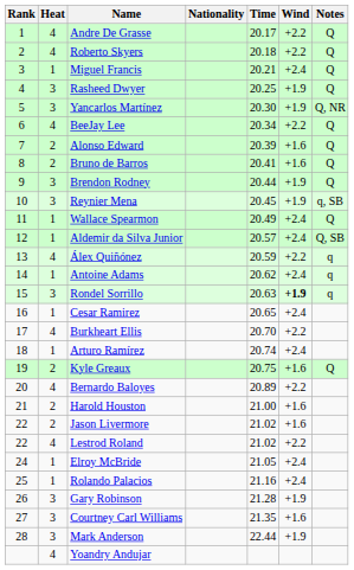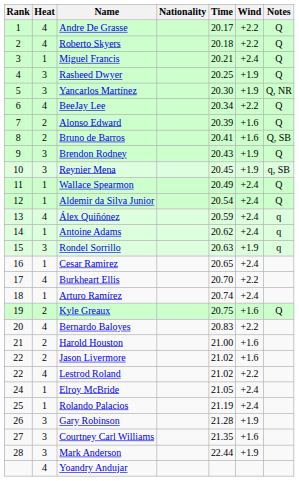 <table class="wikitable sortable" style="text-align:center">
 <tr>
 <th>Rank</th>
 <th>Heat</th>
 <th>Name</th>
 <th>Nationality</th>
 <th>Time</th>
 <th>Wind</th>
 <th>Notes</th>
 </tr>
 <tr bgcolor=ccffcc>
 <td>1</td>
 <td>4</td>
 <td align=left><a href='#'>Andre De Grasse</a></td>
 <td align=left></td>
 <td>20.17</td>
 <td>+2.2</td>
 <td>Q</td>
 </tr>
 <tr bgcolor=ccffcc>
 <td>2</td>
 <td>4</td>
 <td align=left><a href='#'>Roberto Skyers</a></td>
 <td align=left></td>
 <td>20.18</td>
 <td>+2.2</td>
 <td>Q</td>
 </tr>
 <tr bgcolor=ccffcc>
 <td>3</td>
 <td>1</td>
 <td align=left><a href='#'>Miguel Francis</a></td>
 <td align=left></td>
 <td>20.21</td>
 <td>+2.4</td>
 <td>Q</td>
 </tr>
 <tr bgcolor=ccffcc>
 <td>4</td>
 <td>3</td>
 <td align=left><a href='#'>Rasheed Dwyer</a></td>
 <td align=left></td>
 <td>20.25</td>
 <td>+1.9</td>
 <td>Q</td>
 </tr>
 <tr bgcolor=ccffcc>
 <td>5</td>
 <td>3</td>
 <td align=left><a href='#'>Yancarlos Martínez</a></td>
 <td align=left></td>
 <td>20.30</td>
 <td>+1.9</td>
 <td>Q, NR</td>
 </tr>
 <tr bgcolor=ccffcc>
 <td>6</td>
 <td>4</td>
 <td align=left><a href='#'>BeeJay Lee</a></td>
 <td align=left></td>
 <td>20.34</td>
 <td>+2.2</td>
 <td>Q</td>
 </tr>
 <tr bgcolor=ccffcc>
 <td>7</td>
 <td>2</td>
 <td align=left><a href='#'>Alonso Edward</a></td>
 <td align=left></td>
 <td>20.39</td>
 <td>+1.6</td>
 <td>Q</td>
 </tr>
 <tr bgcolor=ccffcc>
 <td>8</td>
 <td>2</td>
 <td align=left><a href='#'>Bruno de Barros</a></td>
 <td align=left></td>
 <td>20.41</td>
 <td>+1.6</td>
-<td>Q</td>
+<td>Q, SB</td>
 </tr>
 <tr bgcolor=ccffcc>
 <td>9</td>
 <td>3</td>
 <td align=left><a href='#'>Brendon Rodney</a></td>
 <td align=left></td>
-<td>20.44</td>
+<td>20.43</td>
 <td>+1.9</td>
 <td>Q</td>
 </tr>
 <tr bgcolor=ddffdd>
 <td>10</td>
 <td>3</td>
 <td align=left><a href='#'>Reynier Mena</a></td>
 <td align=left></td>
 <td>20.45</td>
 <td>+1.9</td>
 <td>q, SB</td>
 </tr>
 <tr bgcolor=ccffcc>
 <td>11</td>
 <td>1</td>
 <td align=left><a href='#'>Wallace Spearmon</a></td>
 <td align=left></td>
 <td>20.49</td>
 <td>+2.4</td>
 <td>Q</td>
 </tr>
 <tr bgcolor=ccffcc>
 <td>12</td>
 <td>1</td>
 <td align=left><a href='#'>Aldemir da Silva Junior</a></td>
 <td align=left></td>
-<td>20.57</td>
+<td>20.54</td>
 <td>+2.4</td>
-<td>Q, SB</td>
+<td>Q</td>
 </tr>
 <tr bgcolor=ddffdd>
 <td>13</td>
 <td>4</td>
 <td align=left><a href='#'>Álex Quiñónez</a></td>
 <td align=left></td>
 <td>20.59</td>
-<td>+2.2</td>
+<td>+2.4</td>
 <td>q</td>
 </tr>
 <tr bgcolor=ddffdd>
 <td>14</td>
 <td>1</td>
 <td align=left><a href='#'>Antoine Adams</a></td>
 <td align=left></td>
 <td>20.62</td>
 <td>+2.4</td>
 <td>q</td>
 </tr>
 <tr bgcolor=ddffdd>
 <td>15</td>
 <td>3</td>
 <td align=left><a href='#'>Rondel Sorrillo</a></td>
 <td align=left></td>
 <td>20.63</td>
-<td><strong>+1.9</strong></td>
+<td>+1.9</td>
 <td>q</td>
 </tr>
 <tr>
 <td>16</td>
 <td>1</td>
 <td align=left><a href='#'>Cesar Ramirez</a></td>
 <td align=left></td>
 <td>20.65</td>
 <td>+2.4</td>
 <td></td>
 </tr>
 <tr>
 <td>17</td>
 <td>4</td>
 <td align=left><a href='#'>Burkheart Ellis</a></td>
 <td align=left></td>
 <td>20.70</td>
 <td>+2.2</td>
 <td></td>
 </tr>
 <tr>
 <td>18</td>
 <td>1</td>
 <td align=left><a href='#'>Arturo Ramírez</a></td>
 <td align=left></td>
 <td>20.74</td>
 <td>+2.4</td>
 <td></td>
 </tr>
 <tr bgcolor=ccffcc>
 <td>19</td>
 <td>2</td>
 <td align=left><a href='#'>Kyle Greaux</a></td>
 <td align=left></td>
 <td>20.75</td>
 <td>+1.6</td>
 <td>Q</td>
 </tr>
 <tr>
 <td>20</td>
 <td>4</td>
 <td align=left><a href='#'>Bernardo Baloyes</a></td>
 <td align=left></td>
-<td>20.89</td>
+<td>20.83</td>
 <td>+2.2</td>
 <td></td>
 </tr>
 <tr>
 <td>21</td>
 <td>2</td>
 <td align=left><a href='#'>Harold Houston</a></td>
 <td align=left></td>
 <td>21.00</td>
 <td>+1.6</td>
 <td></td>
 </tr>
 <tr>
 <td>22</td>
 <td>2</td>
 <td align=left><a href='#'>Jason Livermore</a></td>
 <td align=left></td>
 <td>21.02</td>
 <td>+1.6</td>
 <td></td>
 </tr>
 <tr>
 <td>22</td>
 <td>4</td>
 <td align=left><a href='#'>Lestrod Roland</a></td>
 <td align=left></td>
 <td>21.02</td>
 <td>+2.2</td>
 <td></td>
 </tr>
 <tr>
 <td>24</td>
 <td>1</td>
 <td align=left><a href='#'>Elroy McBride</a></td>
 <td align=left></td>
 <td>21.05</td>
 <td>+2.4</td>
 <td></td>
 </tr>
 <tr>
 <td>25</td>
 <td>1</td>
 <td align=left><a href='#'>Rolando Palacios</a></td>
 <td align=left></td>
-<td>21.16</td>
+<td>21.19</td>
 <td>+2.4</td>
 <td></td>
 </tr>
 <tr>
 <td>26</td>
 <td>3</td>
 <td align=left><a href='#'>Gary Robinson</a></td>
 <td align=left></td>
 <td>21.28</td>
 <td>+1.9</td>
 <td></td>
 </tr>
 <tr>
 <td>27</td>
 <td>3</td>
 <td align=left><a href='#'>Courtney Carl Williams</a></td>
 <td align=left></td>
 <td>21.35</td>
 <td>+1.6</td>
 <td></td>
 </tr>
 <tr>
 <td>28</td>
 <td>3</td>
 <td align=left><a href='#'>Mark Anderson</a></td>
 <td align=left></td>
 <td>22.44</td>
 <td>+1.9</td>
 <td></td>
 </tr>
 <tr>
 <td></td>
 <td>4</td>
 <td align=left><a href='#'>Yoandry Andujar</a></td>
 <td align=left></td>
 <td></td>
 <td></td>
 <td></td>
 </tr>
 </table>
